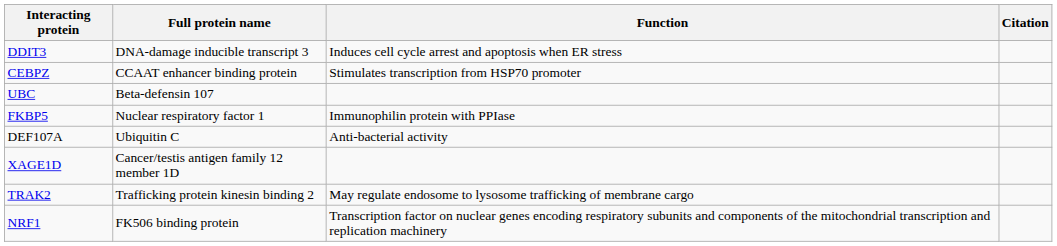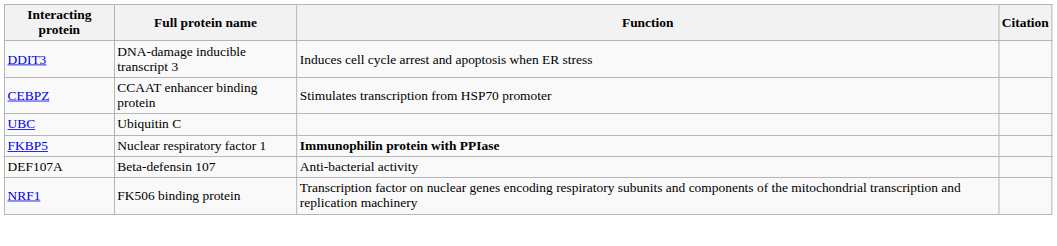 <table class="wikitable">
 <tr>
 <th>Interacting protein</th>
 <th>Full protein name</th>
 <th>Function</th>
 <th>Citation</th>
 </tr>
 <tr>
 <td><a href='#'>DDIT3</a></td>
 <td>DNA-damage inducible transcript 3</td>
 <td>Induces cell cycle arrest and apoptosis when ER stress</td>
 <td></td>
 </tr>
 <tr>
 <td><a href='#'>CEBPZ</a></td>
 <td>CCAAT enhancer binding protein</td>
 <td>Stimulates transcription from HSP70 promoter</td>
 <td></td>
 </tr>
 <tr>
 <td><a href='#'>UBC</a></td>
-<td>Beta-defensin 107</td>
+<td>Ubiquitin C</td>
 <td></td>
 </tr>
 <tr>
 <td><a href='#'>FKBP5</a></td>
 <td>Nuclear respiratory factor 1</td>
-<td>Immunophilin protein with PPIase</td>
+<td><strong>Immunophilin protein with PPIase</strong></td>
 <td></td>
 </tr>
 <tr>
 <td>DEF107A</td>
-<td>Ubiquitin C</td>
+<td>Beta-defensin 107</td>
 <td>Anti-bacterial activity</td>
-<td></td>
-</tr>
-<tr>
-<td><a href='#'>XAGE1D</a></td>
-<td>Cancer/testis antigen family 12 member 1D</td>
-<td></td>
-<td></td>
-</tr>
-<tr>
-<td><a href='#'>TRAK2</a></td>
-<td>Trafficking protein kinesin binding 2</td>
-<td>May regulate endosome to lysosome trafficking of membrane cargo</td>
 <td></td>
 </tr>
 <tr>
 <td><a href='#'>NRF1</a></td>
 <td>FK506 binding protein</td>
 <td>Transcription factor on nuclear genes encoding respiratory subunits and components of the mitochondrial transcription and replication machinery</td>
 <td></td>
 </tr>
 </table>
